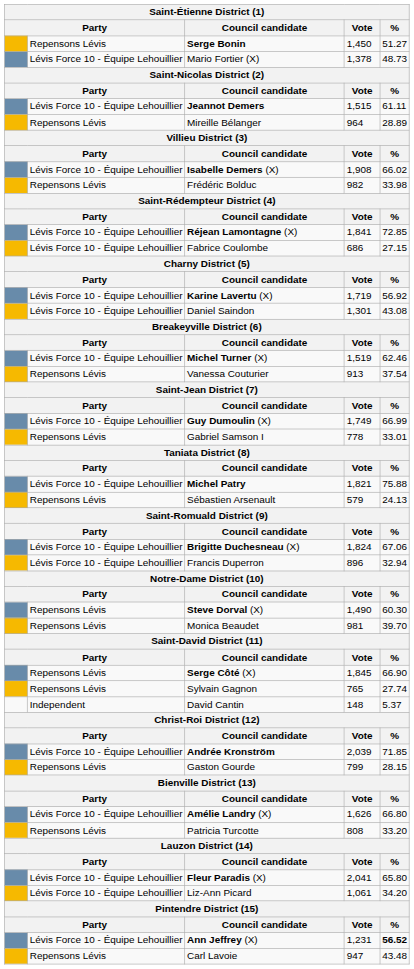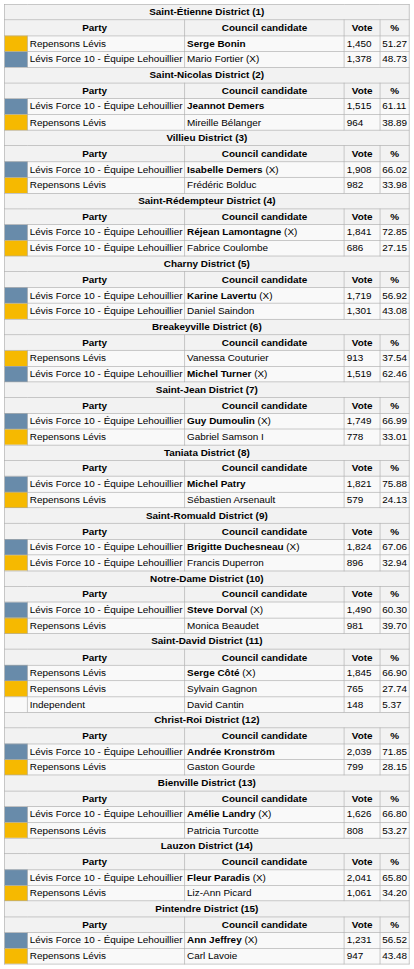 <table class="wikitable">
 <tr>
 <th colspan="5">Saint-Étienne District (1)</th>
 </tr>
 <tr>
 <th bgcolor="#DDDDFF" width="230px" colspan="2">Party</th>
 <th bgcolor="#DDDDFF" width="250px">Council candidate</th>
 <th bgcolor="#DDDDFF" width="50px">Vote</th>
 <th bgcolor="#DDDDFF" width="30px">%</th>
 </tr>
 <tr>
 <td bgcolor=#f6b900 width="30px"> </td>
 <td>Repensons Lévis</td>
 <td><strong>Serge Bonin</strong></td>
 <td>1,450</td>
 <td>51.27</td>
 </tr>
 <tr>
 <td bgcolor=#688BAA width="30px"> </td>
 <td>Lévis Force 10 - Équipe Lehouillier</td>
 <td>Mario Fortier (X)</td>
 <td>1,378</td>
 <td>48.73</td>
 </tr>
 <tr>
 <th colspan="5">Saint-Nicolas District (2)</th>
 </tr>
 <tr>
 <th bgcolor="#DDDDFF" width="230px" colspan="2">Party</th>
 <th bgcolor="#DDDDFF" width="250px">Council candidate</th>
 <th bgcolor="#DDDDFF" width="50px">Vote</th>
 <th bgcolor="#DDDDFF" width="30px">%</th>
 </tr>
 <tr>
 <td bgcolor=#688BAA width="30px"> </td>
 <td>Lévis Force 10 - Équipe Lehouillier</td>
 <td><strong>Jeannot Demers</strong></td>
 <td>1,515</td>
 <td>61.11</td>
 </tr>
 <tr>
 <td bgcolor=#f6b900 width="30px"> </td>
 <td>Repensons Lévis</td>
 <td>Mireille Bélanger</td>
 <td>964</td>
-<td>28.89</td>
+<td>38.89</td>
 </tr>
 <tr>
 <th colspan="5">Villieu District (3)</th>
 </tr>
 <tr>
 <th bgcolor="#DDDDFF" width="230px" colspan="2">Party</th>
 <th bgcolor="#DDDDFF" width="250px">Council candidate</th>
 <th bgcolor="#DDDDFF" width="50px">Vote</th>
 <th bgcolor="#DDDDFF" width="30px">%</th>
 </tr>
 <tr>
 <td bgcolor=#688BAA width="30px"> </td>
 <td>Lévis Force 10 - Équipe Lehouillier</td>
 <td><strong>Isabelle Demers</strong> (X)</td>
 <td>1,908</td>
 <td>66.02</td>
 </tr>
 <tr>
 <td bgcolor=#f6b900 width="30px"> </td>
 <td>Repensons Lévis</td>
 <td>Frédéric Bolduc</td>
 <td>982</td>
 <td>33.98</td>
 </tr>
 <tr>
 <th colspan="5">Saint-Rédempteur District (4)</th>
 </tr>
 <tr>
 <th bgcolor="#DDDDFF" width="230px" colspan="2">Party</th>
 <th bgcolor="#DDDDFF" width="250px">Council candidate</th>
 <th bgcolor="#DDDDFF" width="50px">Vote</th>
 <th bgcolor="#DDDDFF" width="30px">%</th>
 </tr>
 <tr>
 <td bgcolor=#688BAA width="30px"> </td>
 <td>Lévis Force 10 - Équipe Lehouillier</td>
 <td><strong>Réjean Lamontagne</strong> (X)</td>
 <td>1,841</td>
 <td>72.85</td>
 </tr>
 <tr>
 <td bgcolor=#f6b900 width="30px"> </td>
 <td>Lévis Force 10 - Équipe Lehouillier</td>
 <td>Fabrice Coulombe</td>
 <td>686</td>
 <td>27.15</td>
 </tr>
 <tr>
 <th colspan="5">Charny District (5)</th>
 </tr>
 <tr>
 <th bgcolor="#DDDDFF" width="230px" colspan="2">Party</th>
 <th bgcolor="#DDDDFF" width="250px">Council candidate</th>
 <th bgcolor="#DDDDFF" width="50px">Vote</th>
 <th bgcolor="#DDDDFF" width="30px">%</th>
 </tr>
 <tr>
 <td bgcolor=#688BAA width="30px"> </td>
 <td>Lévis Force 10 - Équipe Lehouillier</td>
 <td><strong>Karine Lavertu</strong> (X)</td>
 <td>1,719</td>
 <td>56.92</td>
 </tr>
 <tr>
 <td bgcolor=#f6b900 width="30px"> </td>
 <td>Lévis Force 10 - Équipe Lehouillier</td>
 <td>Daniel Saindon</td>
 <td>1,301</td>
 <td>43.08</td>
 </tr>
 <tr>
 <th colspan="5">Breakeyville District (6)</th>
 </tr>
 <tr>
 <th bgcolor="#DDDDFF" width="230px" colspan="2">Party</th>
 <th bgcolor="#DDDDFF" width="250px">Council candidate</th>
 <th bgcolor="#DDDDFF" width="50px">Vote</th>
 <th bgcolor="#DDDDFF" width="30px">%</th>
 </tr>
 <tr>
+<td bgcolor=#f6b900 width="30px"> </td>
+<td>Repensons Lévis</td>
+<td>Vanessa Couturier</td>
+<td>913</td>
+<td>37.54</td>
+</tr>
+<tr>
 <td bgcolor=#688BAA width="30px"> </td>
 <td>Lévis Force 10 - Équipe Lehouillier</td>
 <td><strong>Michel Turner</strong> (X)</td>
 <td>1,519</td>
 <td>62.46</td>
-</tr>
-<tr>
-<td bgcolor=#f6b900 width="30px"> </td>
-<td>Repensons Lévis</td>
-<td>Vanessa Couturier</td>
-<td>913</td>
-<td>37.54</td>
 </tr>
 <tr>
 <th colspan="5">Saint-Jean District (7)</th>
 </tr>
 <tr>
 <th bgcolor="#DDDDFF" width="230px" colspan="2">Party</th>
 <th bgcolor="#DDDDFF" width="250px">Council candidate</th>
 <th bgcolor="#DDDDFF" width="50px">Vote</th>
 <th bgcolor="#DDDDFF" width="30px">%</th>
 </tr>
 <tr>
 <td bgcolor=#688BAA width="30px"> </td>
 <td>Lévis Force 10 - Équipe Lehouillier</td>
 <td><strong>Guy Dumoulin</strong> (X)</td>
 <td>1,749</td>
 <td>66.99</td>
 </tr>
 <tr>
 <td bgcolor=#f6b900 width="30px"> </td>
 <td>Repensons Lévis</td>
 <td>Gabriel Samson I</td>
 <td>778</td>
 <td>33.01</td>
 </tr>
 <tr>
 <th colspan="5">Taniata District (8)</th>
 </tr>
 <tr>
 <th bgcolor="#DDDDFF" width="230px" colspan="2">Party</th>
 <th bgcolor="#DDDDFF" width="250px">Council candidate</th>
 <th bgcolor="#DDDDFF" width="50px">Vote</th>
 <th bgcolor="#DDDDFF" width="30px">%</th>
 </tr>
 <tr>
 <td bgcolor=#688BAA width="30px"> </td>
 <td>Lévis Force 10 - Équipe Lehouillier</td>
 <td><strong>Michel Patry</strong></td>
 <td>1,821</td>
 <td>75.88</td>
 </tr>
 <tr>
 <td bgcolor=#f6b900 width="30px"> </td>
 <td>Repensons Lévis</td>
 <td>Sébastien Arsenault</td>
 <td>579</td>
 <td>24.13</td>
 </tr>
 <tr>
 <th colspan="5">Saint-Romuald District (9)</th>
 </tr>
 <tr>
 <th bgcolor="#DDDDFF" width="230px" colspan="2">Party</th>
 <th bgcolor="#DDDDFF" width="250px">Council candidate</th>
 <th bgcolor="#DDDDFF" width="50px">Vote</th>
 <th bgcolor="#DDDDFF" width="30px">%</th>
 </tr>
 <tr>
 <td bgcolor=#688BAA width="30px"> </td>
 <td>Lévis Force 10 - Équipe Lehouillier</td>
 <td><strong>Brigitte Duchesneau</strong> (X)</td>
 <td>1,824</td>
 <td>67.06</td>
 </tr>
 <tr>
 <td bgcolor=#f6b900 width="30px"> </td>
 <td>Lévis Force 10 - Équipe Lehouillier</td>
 <td>Francis Duperron</td>
 <td>896</td>
 <td>32.94</td>
 </tr>
 <tr>
 <th colspan="5">Notre-Dame District (10)</th>
 </tr>
 <tr>
 <th bgcolor="#DDDDFF" width="230px" colspan="2">Party</th>
 <th bgcolor="#DDDDFF" width="250px">Council candidate</th>
 <th bgcolor="#DDDDFF" width="50px">Vote</th>
 <th bgcolor="#DDDDFF" width="30px">%</th>
 </tr>
 <tr>
 <td bgcolor=#688BAA width="30px"> </td>
-<td>Repensons Lévis</td>
+<td>Lévis Force 10 - Équipe Lehouillier</td>
 <td><strong>Steve Dorval</strong> (X)</td>
 <td>1,490</td>
 <td>60.30</td>
 </tr>
 <tr>
 <td bgcolor=#f6b900 width="30px"> </td>
 <td>Repensons Lévis</td>
 <td>Monica Beaudet</td>
 <td>981</td>
 <td>39.70</td>
 </tr>
 <tr>
 <th colspan="5">Saint-David District (11)</th>
 </tr>
 <tr>
 <th bgcolor="#DDDDFF" width="230px" colspan="2">Party</th>
 <th bgcolor="#DDDDFF" width="250px">Council candidate</th>
 <th bgcolor="#DDDDFF" width="50px">Vote</th>
 <th bgcolor="#DDDDFF" width="30px">%</th>
 </tr>
 <tr>
 <td bgcolor=#688BAA width="30px"> </td>
 <td>Repensons Lévis</td>
 <td><strong>Serge Côté</strong> (X)</td>
 <td>1,845</td>
 <td>66.90</td>
 </tr>
 <tr>
 <td bgcolor=#f6b900 width="30px"> </td>
 <td>Repensons Lévis</td>
 <td>Sylvain Gagnon</td>
 <td>765</td>
 <td>27.74</td>
 </tr>
 <tr>
 <td> </td>
 <td>Independent</td>
 <td>David Cantin</td>
 <td>148</td>
 <td>5.37</td>
 </tr>
 <tr>
 <th colspan="5">Christ-Roi District (12)</th>
 </tr>
 <tr>
 <th bgcolor="#DDDDFF" width="230px" colspan="2">Party</th>
 <th bgcolor="#DDDDFF" width="250px">Council candidate</th>
 <th bgcolor="#DDDDFF" width="50px">Vote</th>
 <th bgcolor="#DDDDFF" width="30px">%</th>
 </tr>
 <tr>
 <td bgcolor=#688BAA width="30px"> </td>
 <td>Lévis Force 10 - Équipe Lehouillier</td>
 <td><strong>Andrée Kronström</strong></td>
 <td>2,039</td>
 <td>71.85</td>
 </tr>
 <tr>
 <td bgcolor=#f6b900 width="30px"> </td>
 <td>Repensons Lévis</td>
 <td>Gaston Gourde</td>
 <td>799</td>
 <td>28.15</td>
 </tr>
 <tr>
 <th colspan="5">Bienville District (13)</th>
 </tr>
 <tr>
 <th bgcolor="#DDDDFF" width="230px" colspan="2">Party</th>
 <th bgcolor="#DDDDFF" width="250px">Council candidate</th>
 <th bgcolor="#DDDDFF" width="50px">Vote</th>
 <th bgcolor="#DDDDFF" width="30px">%</th>
 </tr>
 <tr>
 <td bgcolor=#688BAA width="30px"> </td>
 <td>Lévis Force 10 - Équipe Lehouillier</td>
 <td><strong>Amélie Landry</strong> (X)</td>
 <td>1,626</td>
 <td>66.80</td>
 </tr>
 <tr>
 <td bgcolor=#f6b900 width="30px"> </td>
 <td>Repensons Lévis</td>
 <td>Patricia Turcotte</td>
 <td>808</td>
-<td>33.20</td>
+<td>53.27</td>
 </tr>
 <tr>
 <th colspan="5">Lauzon District (14)</th>
 </tr>
 <tr>
 <th bgcolor="#DDDDFF" width="230px" colspan="2">Party</th>
 <th bgcolor="#DDDDFF" width="250px">Council candidate</th>
 <th bgcolor="#DDDDFF" width="50px">Vote</th>
 <th bgcolor="#DDDDFF" width="30px">%</th>
 </tr>
 <tr>
 <td bgcolor=#688BAA width="30px"> </td>
 <td>Lévis Force 10 - Équipe Lehouillier</td>
 <td><strong>Fleur Paradis</strong> (X)</td>
 <td>2,041</td>
 <td>65.80</td>
 </tr>
 <tr>
 <td bgcolor=#f6b900 width="30px"> </td>
-<td>Lévis Force 10 - Équipe Lehouillier</td>
+<td>Repensons Lévis</td>
 <td>Liz-Ann Picard</td>
 <td>1,061</td>
 <td>34.20</td>
 </tr>
 <tr>
 <th colspan="5">Pintendre District (15)</th>
 </tr>
 <tr>
 <th bgcolor="#DDDDFF" width="230px" colspan="2">Party</th>
 <th bgcolor="#DDDDFF" width="250px">Council candidate</th>
 <th bgcolor="#DDDDFF" width="50px">Vote</th>
 <th bgcolor="#DDDDFF" width="30px">%</th>
 </tr>
 <tr>
 <td bgcolor=#688BAA width="30px"> </td>
 <td>Lévis Force 10 - Équipe Lehouillier</td>
 <td><strong>Ann Jeffrey</strong> (X)</td>
 <td>1,231</td>
-<td><strong>56.52</strong></td>
+<td>56.52</td>
 </tr>
 <tr>
 <td bgcolor=#f6b900 width="30px"> </td>
 <td>Repensons Lévis</td>
 <td>Carl Lavoie</td>
 <td>947</td>
 <td>43.48</td>
 </tr>
 </table>
